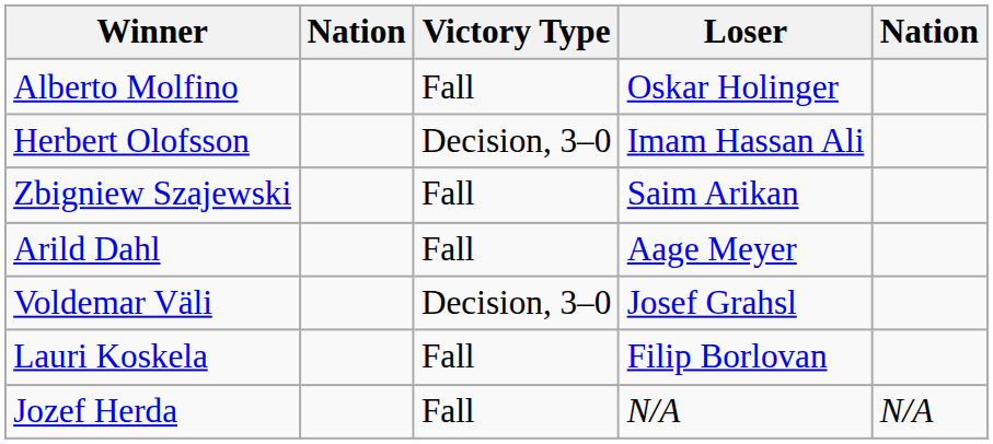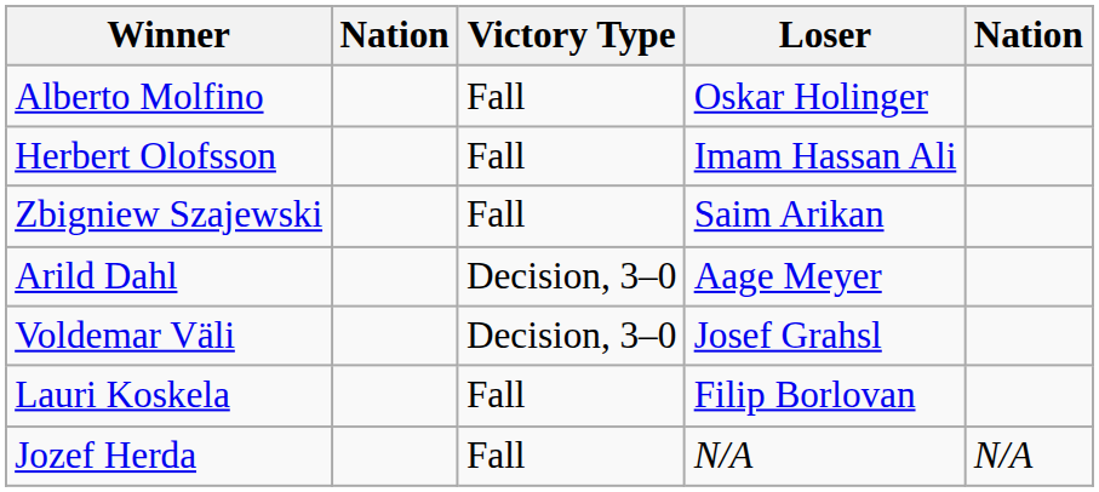 <table class="wikitable sortable" style="text-align:left;">
 <tr>
 <th>Winner</th>
 <th>Nation</th>
 <th>Victory Type</th>
 <th>Loser</th>
 <th>Nation</th>
 </tr>
 <tr>
 <td><a href='#'>Alberto Molfino</a></td>
 <td></td>
 <td>Fall</td>
 <td><a href='#'>Oskar Holinger</a></td>
 <td></td>
 </tr>
 <tr>
 <td><a href='#'>Herbert Olofsson</a></td>
 <td></td>
-<td>Decision, 3–0</td>
+<td>Fall</td>
 <td><a href='#'>Imam Hassan Ali</a></td>
 <td></td>
 </tr>
 <tr>
 <td><a href='#'>Zbigniew Szajewski</a></td>
 <td></td>
 <td>Fall</td>
 <td><a href='#'>Saim Arikan</a></td>
 <td></td>
 </tr>
 <tr>
 <td><a href='#'>Arild Dahl</a></td>
 <td></td>
-<td>Fall</td>
+<td>Decision, 3–0</td>
 <td><a href='#'>Aage Meyer</a></td>
 <td></td>
 </tr>
 <tr>
 <td><a href='#'>Voldemar Väli</a></td>
 <td></td>
 <td>Decision, 3–0</td>
 <td><a href='#'>Josef Grahsl</a></td>
 <td></td>
 </tr>
 <tr>
 <td><a href='#'>Lauri Koskela</a></td>
 <td></td>
 <td>Fall</td>
 <td><a href='#'>Filip Borlovan</a></td>
 <td></td>
 </tr>
 <tr>
 <td><a href='#'>Jozef Herda</a></td>
 <td></td>
 <td>Fall</td>
 <td><em>N/A</em></td>
 <td><em>N/A</em></td>
 </tr>
 </table>
